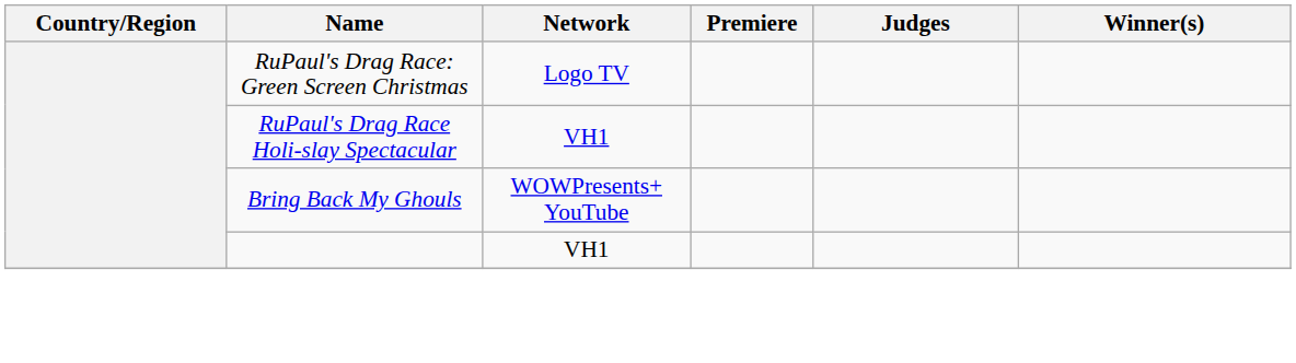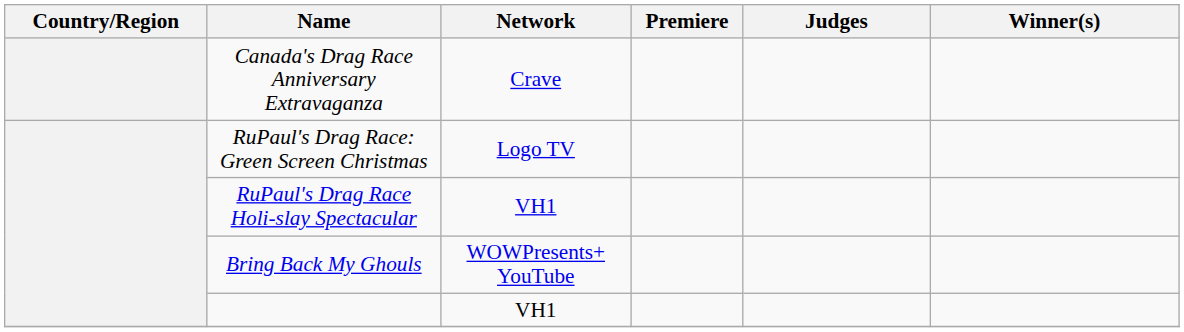 <table class="wikitable sortable" style="text-align:center; line-height:18px; width:100%;">
 <tr>
 <th scope="col" style="width:12%;">Country/Region</th>
 <th scope="col" style="width:15%;">Name</th>
 <th scope="col" style="width:11%;">Network</th>
 <th scope="col" style="width:05%;">Premiere</th>
 <th scope="col" style="width:12%;">Judges</th>
 <th scope="col" style="width:16%;">Winner(s)</th>
+</tr>
+<tr>
+<th scope="row"></th>
+<td><em>Canada's Drag Race Anniversary Extravaganza</em></td>
+<td><a href='#'>Crave</a></td>
+<td></td>
+<td></td>
+<td></td>
 </tr>
 <tr>
 <th rowspan="4" scope="row"></th>
 <td><em>RuPaul's Drag Race: Green Screen Christmas</em></td>
 <td><a href='#'>Logo TV</a></td>
 <td></td>
 <td></td>
 <td></td>
 </tr>
 <tr>
 <td><em><a href='#'>RuPaul's Drag Race Holi-slay Spectacular</a></em></td>
 <td><a href='#'>VH1</a></td>
 <td></td>
 <td></td>
 <td></td>
 </tr>
 <tr>
 <td><em><a href='#'>Bring Back My Ghouls</a></em></td>
 <td><a href='#'>WOWPresents+</a><br><a href='#'>YouTube</a></td>
 <td></td>
 <td></td>
 <td></td>
 </tr>
 <tr>
 <td></td>
 <td>VH1</td>
 <td></td>
 <td></td>
 <td></td>
 </tr>
 <tr>
 </tr>
 </table>
